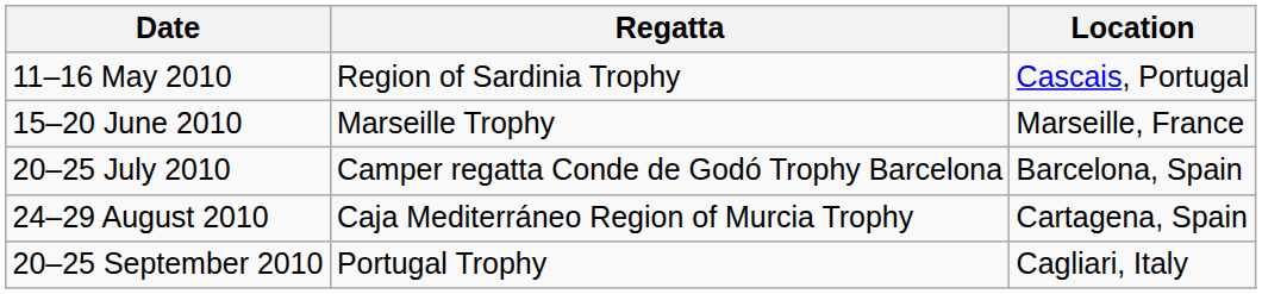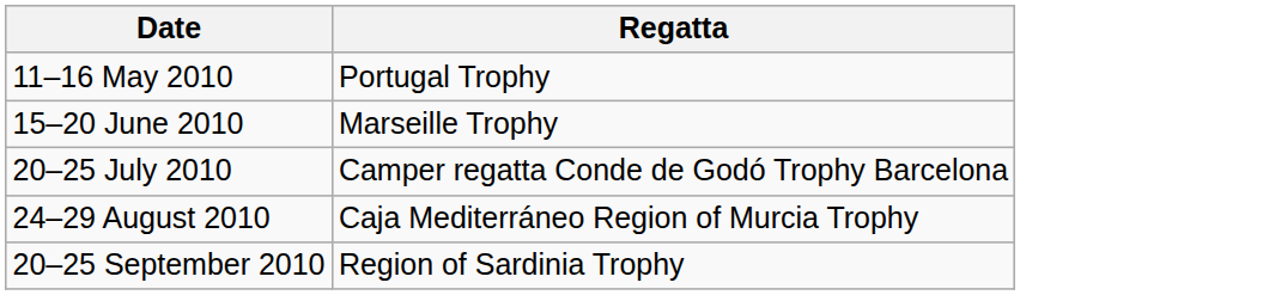 <table class="wikitable">
 <tr>
 <th>Date</th>
 <th>Regatta</th>
-<th>Location</th>
 </tr>
 <tr>
 <td>11–16 May 2010</td>
-<td>Region of Sardinia Trophy</td>
-<td><a href='#'>Cascais</a>, Portugal</td>
+<td>Portugal Trophy</td>
 </tr>
 <tr>
 <td>15–20 June 2010</td>
 <td>Marseille Trophy</td>
-<td>Marseille, France</td>
 </tr>
 <tr>
 <td>20–25 July 2010</td>
 <td>Camper regatta Conde de Godó Trophy Barcelona</td>
-<td>Barcelona, Spain</td>
 </tr>
 <tr>
 <td>24–29 August 2010</td>
 <td>Caja Mediterráneo Region of Murcia Trophy</td>
-<td>Cartagena, Spain</td>
 </tr>
 <tr>
 <td>20–25 September 2010</td>
-<td>Portugal Trophy</td>
-<td>Cagliari, Italy</td>
+<td>Region of Sardinia Trophy</td>
 </tr>
 </table>
